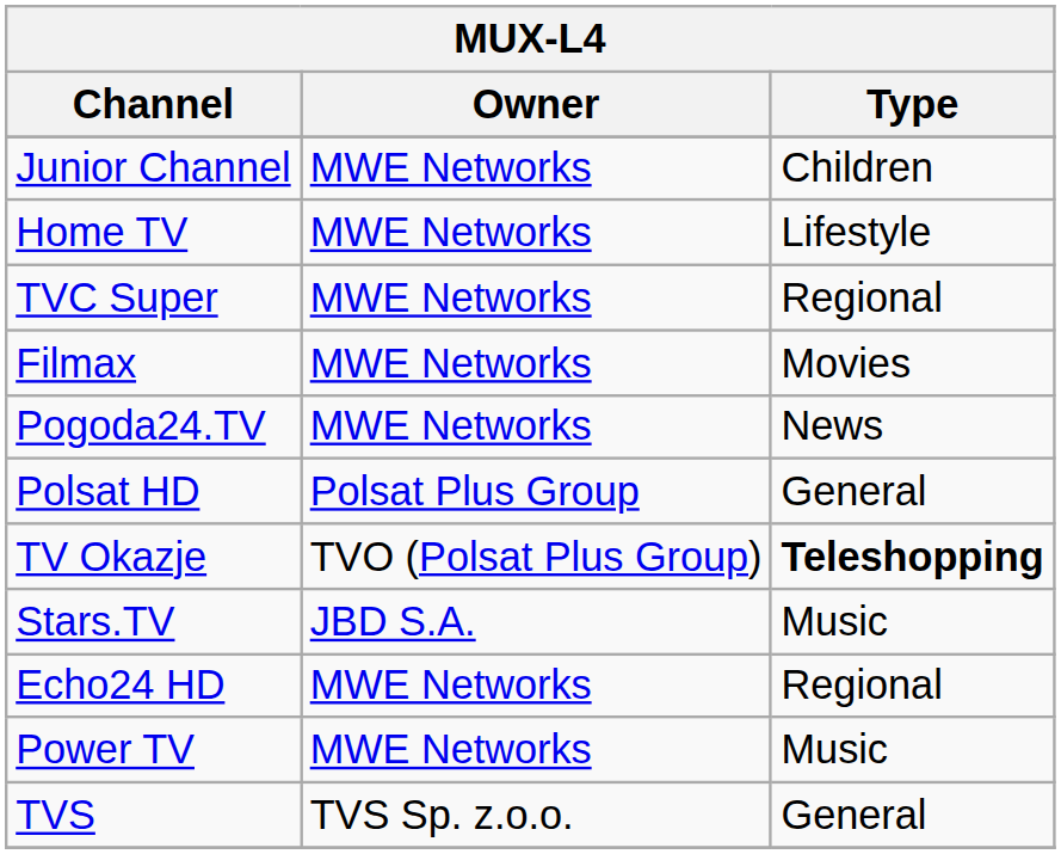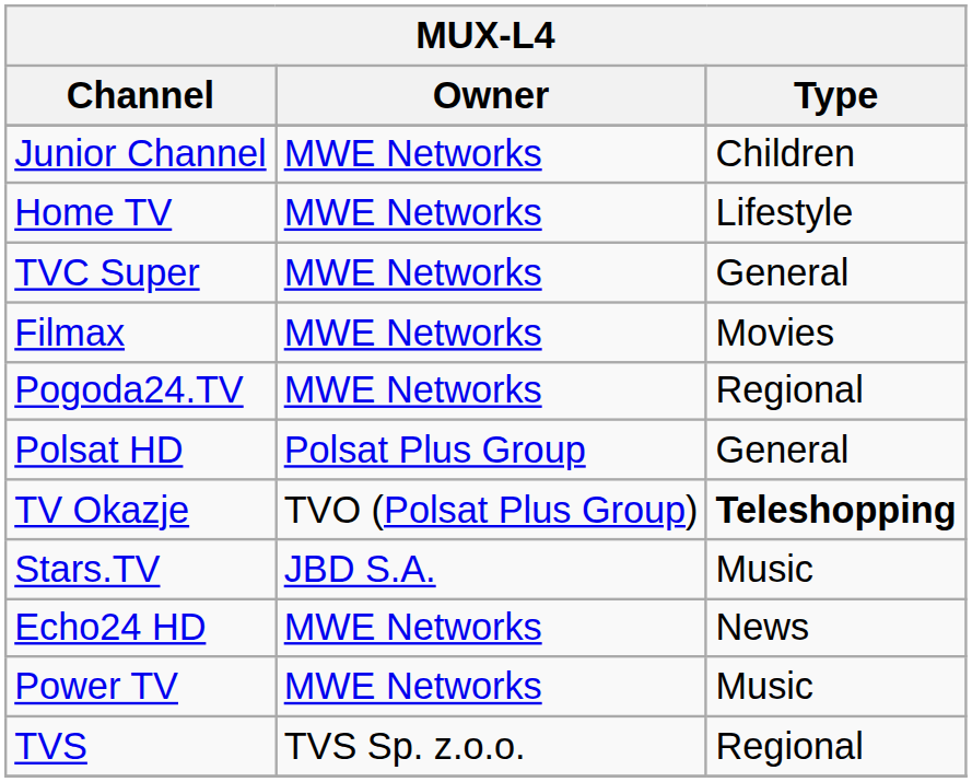 <table class="wikitable" style="font-size: 90%">
 <tr>
 <th colspan=12>MUX-L4</th>
 </tr>
 <tr>
 <th>Channel</th>
 <th>Owner</th>
 <th>Type</th>
 </tr>
 <tr>
 </tr>
 <tr>
 <td><a href='#'>Junior Channel</a></td>
 <td><a href='#'>MWE Networks</a></td>
 <td>Children</td>
 </tr>
 <tr>
 <td><a href='#'>Home TV</a></td>
 <td><a href='#'>MWE Networks</a></td>
 <td>Lifestyle</td>
 </tr>
 <tr>
 <td><a href='#'>TVC Super</a></td>
 <td><a href='#'>MWE Networks</a></td>
-<td>Regional</td>
+<td>General</td>
 </tr>
 <tr>
 <td><a href='#'>Filmax</a></td>
 <td><a href='#'>MWE Networks</a></td>
 <td>Movies</td>
 </tr>
 <tr>
 <td><a href='#'>Pogoda24.TV</a></td>
 <td><a href='#'>MWE Networks</a></td>
-<td>News</td>
+<td>Regional</td>
 </tr>
 <tr>
 <td><a href='#'>Polsat HD</a></td>
 <td><a href='#'>Polsat Plus Group</a></td>
 <td>General</td>
 </tr>
 <tr>
 <td><a href='#'>TV Okazje</a></td>
 <td>TVO (<a href='#'>Polsat Plus Group</a>)</td>
 <td><strong>Teleshopping</strong></td>
 </tr>
 <tr>
 <td><a href='#'>Stars.TV</a></td>
 <td><a href='#'>JBD S.A.</a></td>
 <td>Music</td>
 </tr>
 <tr>
 <td><a href='#'>Echo24 HD</a></td>
 <td><a href='#'>MWE Networks</a></td>
-<td>Regional</td>
+<td>News</td>
 </tr>
 <tr>
 <td><a href='#'>Power TV</a></td>
 <td><a href='#'>MWE Networks</a></td>
 <td>Music</td>
 </tr>
 <tr>
 <td><a href='#'>TVS</a></td>
 <td>TVS Sp. z.o.o.</td>
-<td>General</td>
+<td>Regional</td>
 </tr>
 <tr>
 </tr>
 </table>
